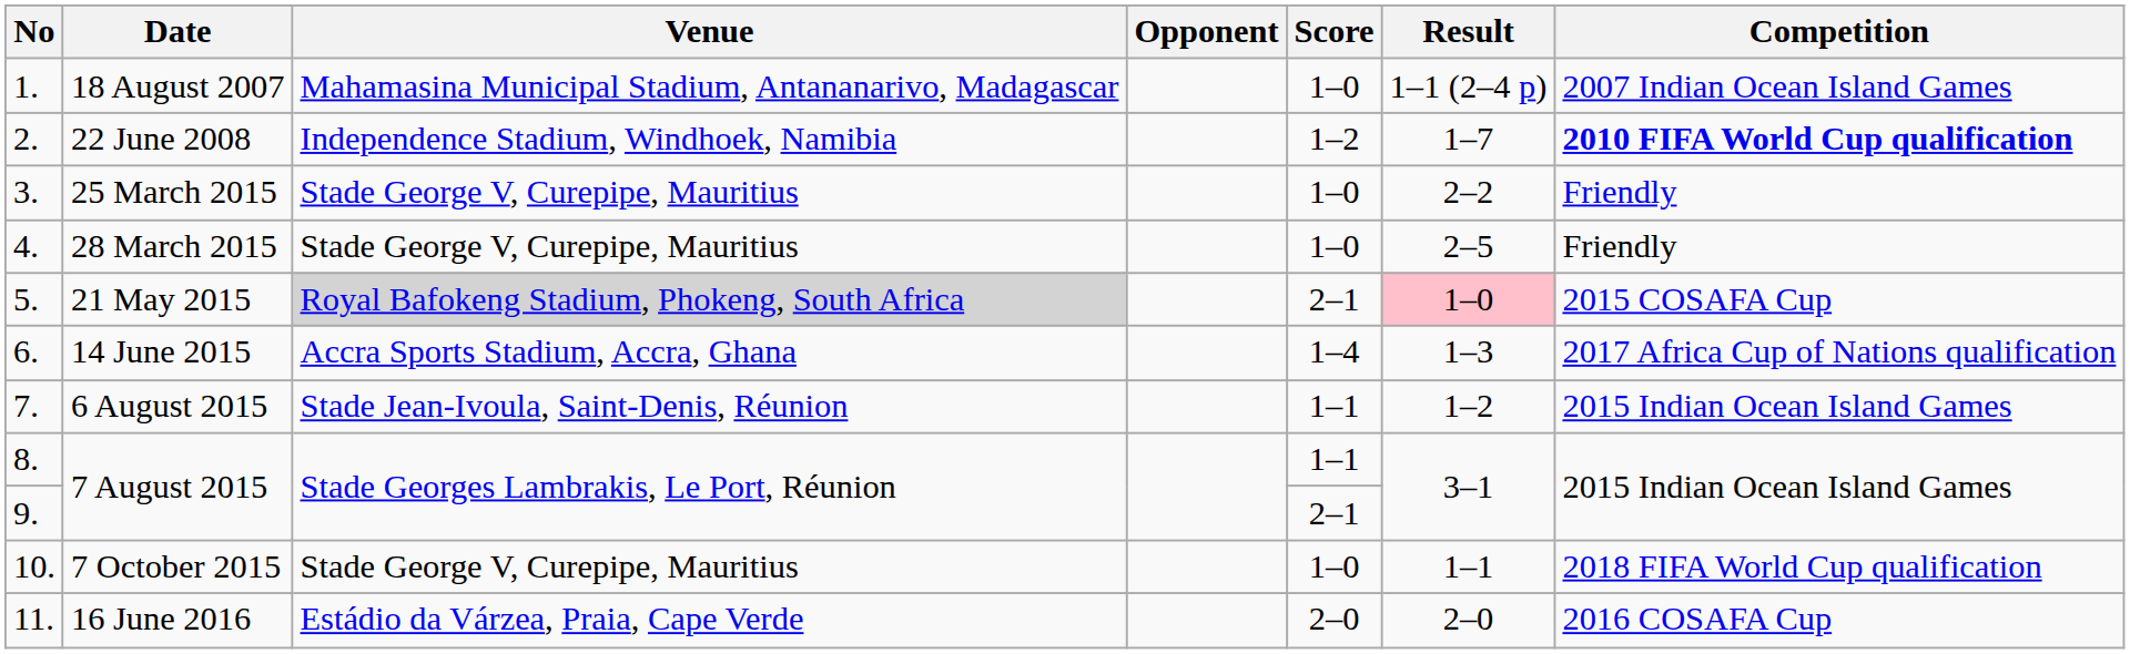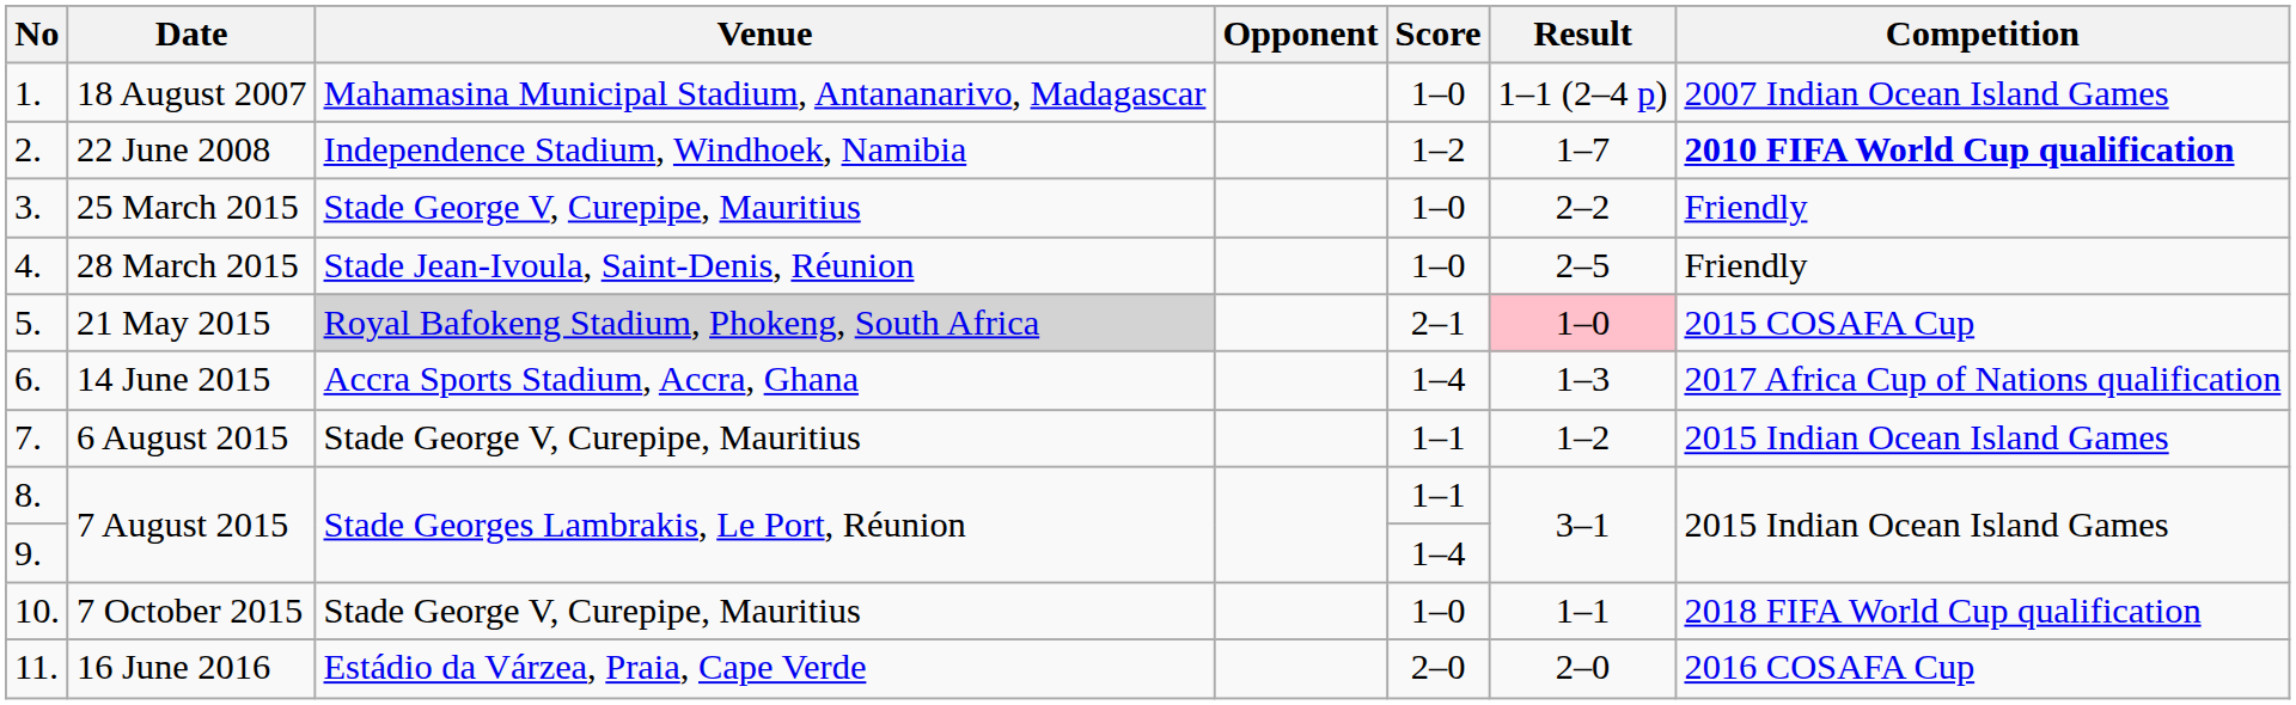 <table class="wikitable sortable">
 <tr>
 <th>No</th>
 <th>Date</th>
 <th>Venue</th>
 <th>Opponent</th>
 <th>Score</th>
 <th>Result</th>
 <th>Competition</th>
 </tr>
 <tr>
 <td>1.</td>
 <td>18 August 2007</td>
 <td><a href='#'>Mahamasina Municipal Stadium</a>, <a href='#'>Antananarivo</a>, <a href='#'>Madagascar</a></td>
 <td></td>
 <td align=center>1–0</td>
 <td align=center>1–1 (2–4 <a href='#'>p</a>)</td>
 <td><a href='#'>2007 Indian Ocean Island Games</a></td>
 </tr>
 <tr>
 <td>2.</td>
 <td>22 June 2008</td>
 <td><a href='#'>Independence Stadium</a>, <a href='#'>Windhoek</a>, <a href='#'>Namibia</a></td>
 <td></td>
 <td align=center>1–2</td>
 <td align=center>1–7</td>
 <td><strong><a href='#'>2010 FIFA World Cup qualification</a></strong></td>
 </tr>
 <tr>
 <td>3.</td>
 <td>25 March 2015</td>
 <td><a href='#'>Stade George V</a>, <a href='#'>Curepipe</a>, <a href='#'>Mauritius</a></td>
 <td></td>
 <td align=center>1–0</td>
 <td align=center>2–2</td>
 <td><a href='#'>Friendly</a></td>
 </tr>
 <tr>
 <td>4.</td>
 <td>28 March 2015</td>
-<td>Stade George V, Curepipe, Mauritius</td>
+<td><a href='#'>Stade Jean-Ivoula</a>, <a href='#'>Saint-Denis</a>, <a href='#'>Réunion</a></td>
 <td></td>
 <td align=center>1–0</td>
 <td align=center>2–5</td>
 <td>Friendly</td>
 </tr>
 <tr>
 <td>5.</td>
 <td>21 May 2015</td>
 <td style="background: lightgrey;"><a href='#'>Royal Bafokeng Stadium</a>, <a href='#'>Phokeng</a>, <a href='#'>South Africa</a></td>
 <td></td>
 <td align=center>2–1</td>
 <td align=center style="background: pink;">1–0</td>
 <td><a href='#'>2015 COSAFA Cup</a></td>
 </tr>
 <tr>
 <td>6.</td>
 <td>14 June 2015</td>
 <td><a href='#'>Accra Sports Stadium</a>, <a href='#'>Accra</a>, <a href='#'>Ghana</a></td>
 <td></td>
 <td align=center>1–4</td>
 <td align=center>1–3</td>
 <td><a href='#'>2017 Africa Cup of Nations qualification</a></td>
 </tr>
 <tr>
 <td>7.</td>
 <td>6 August 2015</td>
-<td><a href='#'>Stade Jean-Ivoula</a>, <a href='#'>Saint-Denis</a>, <a href='#'>Réunion</a></td>
+<td>Stade George V, Curepipe, Mauritius</td>
 <td></td>
 <td align=center>1–1</td>
 <td align=center>1–2</td>
 <td><a href='#'>2015 Indian Ocean Island Games</a></td>
 </tr>
 <tr>
 <td>8.</td>
 <td rowspan="2">7 August 2015</td>
 <td rowspan="2"><a href='#'>Stade Georges Lambrakis</a>, <a href='#'>Le Port</a>, Réunion</td>
 <td rowspan="2"></td>
 <td align=center>1–1</td>
 <td rowspan="2" style="text-align:center">3–1</td>
 <td rowspan="2">2015 Indian Ocean Island Games</td>
 </tr>
 <tr>
 <td>9.</td>
-<td align=center>2–1</td>
+<td align=center>1–4</td>
 </tr>
 <tr>
 <td>10.</td>
 <td>7 October 2015</td>
 <td>Stade George V, Curepipe, Mauritius</td>
 <td></td>
 <td align=center>1–0</td>
 <td align=center>1–1</td>
 <td><a href='#'>2018 FIFA World Cup qualification</a></td>
 </tr>
 <tr>
 <td>11.</td>
 <td>16 June 2016</td>
 <td><a href='#'>Estádio da Várzea</a>, <a href='#'>Praia</a>, <a href='#'>Cape Verde</a></td>
 <td></td>
 <td align=center>2–0</td>
 <td align=center>2–0</td>
 <td><a href='#'>2016 COSAFA Cup</a></td>
 </tr>
 </table>
